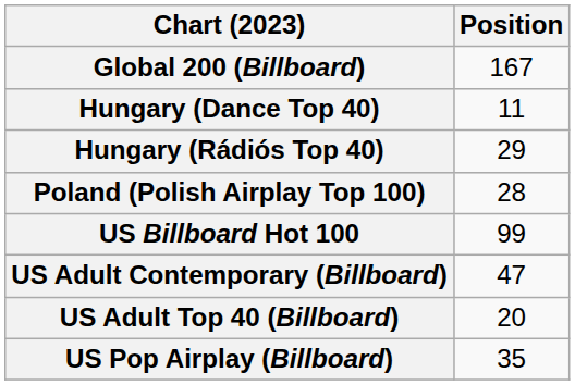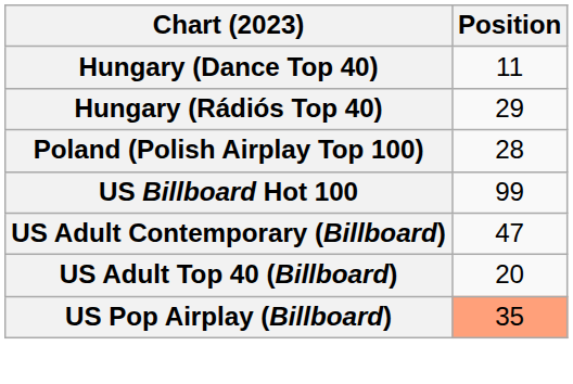 <table class="wikitable sortable plainrowheaders" style="text-align:center;">
 <tr>
 <th scope="col">Chart (2023)</th>
 <th scope="col">Position</th>
-</tr>
-<tr>
-<th scope="row">Global 200 (<em>Billboard</em>)</th>
-<td>167</td>
 </tr>
 <tr>
 <th scope="row">Hungary (Dance Top 40)</th>
 <td>11</td>
 </tr>
 <tr>
 <th scope="row">Hungary (Rádiós Top 40)</th>
 <td>29</td>
 </tr>
 <tr>
 <th scope="row">Poland (Polish Airplay Top 100)</th>
 <td>28</td>
 </tr>
 <tr>
 <th scope="row">US <em>Billboard</em> Hot 100</th>
 <td>99</td>
 </tr>
 <tr>
 <th scope="row">US Adult Contemporary (<em>Billboard</em>)</th>
 <td>47</td>
 </tr>
 <tr>
 <th scope="row">US Adult Top 40 (<em>Billboard</em>)</th>
 <td>20</td>
 </tr>
 <tr>
 <th scope="row">US Pop Airplay (<em>Billboard</em>)</th>
-<td>35</td>
+<td style="background: lightsalmon;">35</td>
 </tr>
 </table>
